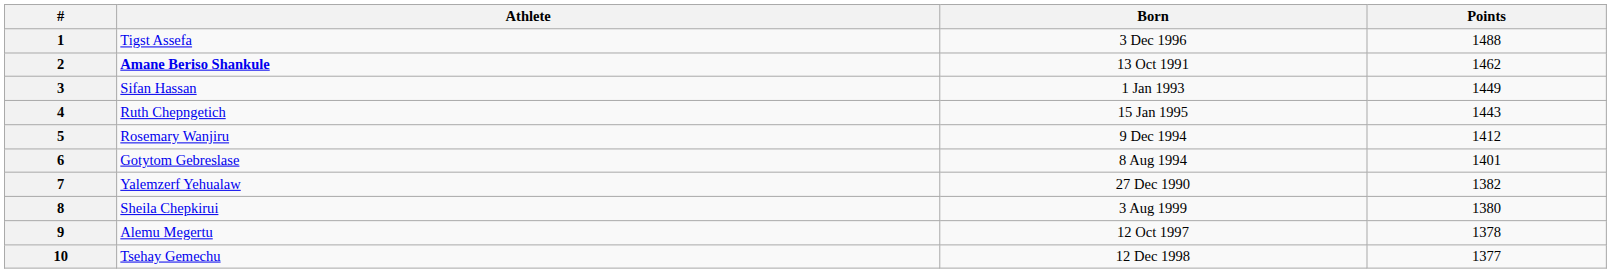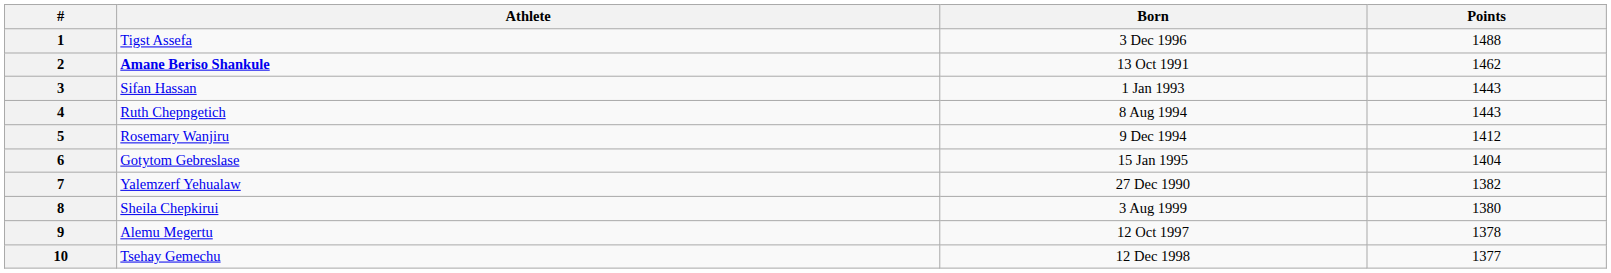 <table class="wikitable" width=80% style="font-size:90%; text-align:center;">
 <tr>
 <th>#</th>
 <th>Athlete</th>
 <th>Born</th>
 <th>Points</th>
 </tr>
 <tr>
 <th>1</th>
 <td align=left> <a href='#'>Tigst Assefa</a></td>
 <td>3 Dec 1996</td>
 <td>1488</td>
 </tr>
 <tr>
 <th>2</th>
 <td align=left><strong> <a href='#'>Amane Beriso Shankule</a></strong></td>
 <td>13 Oct 1991</td>
 <td>1462</td>
 </tr>
 <tr>
 <th>3</th>
 <td align=left> <a href='#'>Sifan Hassan</a></td>
 <td>1 Jan 1993</td>
-<td>1449</td>
+<td>1443</td>
 </tr>
 <tr>
 <th>4</th>
 <td align=left> <a href='#'>Ruth Chepngetich</a></td>
-<td>15 Jan 1995</td>
+<td>8 Aug 1994</td>
 <td>1443</td>
 </tr>
 <tr>
 <th>5</th>
 <td align=left> <a href='#'>Rosemary Wanjiru</a></td>
 <td>9 Dec 1994</td>
 <td>1412</td>
 </tr>
 <tr>
 <th>6</th>
 <td align=left> <a href='#'>Gotytom Gebreslase</a></td>
-<td>8 Aug 1994</td>
-<td>1401</td>
+<td>15 Jan 1995</td>
+<td>1404</td>
 </tr>
 <tr>
 <th>7</th>
 <td align=left> <a href='#'>Yalemzerf Yehualaw</a></td>
 <td>27 Dec 1990</td>
 <td>1382</td>
 </tr>
 <tr>
 <th>8</th>
 <td align=left> <a href='#'>Sheila Chepkirui</a></td>
 <td>3 Aug 1999</td>
 <td>1380</td>
 </tr>
 <tr>
 <th>9</th>
 <td align=left> <a href='#'>Alemu Megertu</a></td>
 <td>12 Oct 1997</td>
 <td>1378</td>
 </tr>
 <tr>
 <th>10</th>
 <td align=left> <a href='#'>Tsehay Gemechu</a></td>
 <td>12 Dec 1998</td>
 <td>1377</td>
 </tr>
 </table>
